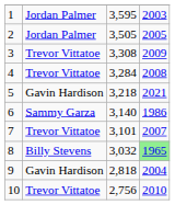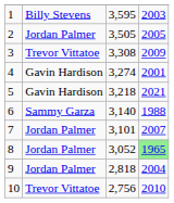 <table class="wikitable">
 <tr>
 </tr>
 <tr>
 <td>1</td>
-<td><a href='#'>Jordan Palmer</a></td>
+<td><a href='#'>Billy Stevens</a></td>
 <td>3,595</td>
 <td><a href='#'>2003</a></td>
 </tr>
 <tr>
 <td>2</td>
 <td><a href='#'>Jordan Palmer</a></td>
 <td>3,505</td>
 <td><a href='#'>2005</a></td>
 </tr>
 <tr>
 <td>3</td>
 <td><a href='#'>Trevor Vittatoe</a></td>
 <td>3,308</td>
 <td><a href='#'>2009</a></td>
 </tr>
 <tr>
 <td>4</td>
-<td><a href='#'>Trevor Vittatoe</a></td>
-<td>3,284</td>
-<td><a href='#'>2008</a></td>
+<td>Gavin Hardison</td>
+<td>3,274</td>
+<td><a href='#'>2001</a></td>
 </tr>
 <tr>
 <td>5</td>
 <td>Gavin Hardison</td>
 <td>3,218</td>
 <td><a href='#'>2021</a></td>
 </tr>
 <tr>
 <td>6</td>
 <td><a href='#'>Sammy Garza</a></td>
 <td>3,140</td>
-<td><a href='#'>1986</a></td>
+<td><a href='#'>1988</a></td>
 </tr>
 <tr>
 <td>7</td>
-<td><a href='#'>Trevor Vittatoe</a></td>
+<td><a href='#'>Jordan Palmer</a></td>
 <td>3,101</td>
 <td><a href='#'>2007</a></td>
 </tr>
 <tr>
 <td>8</td>
-<td><a href='#'>Billy Stevens</a></td>
-<td>3,032</td>
+<td><a href='#'>Jordan Palmer</a></td>
+<td>3,052</td>
 <td style="background: lightgreen;"><a href='#'>1965</a></td>
 </tr>
 <tr>
 <td>9</td>
-<td>Gavin Hardison</td>
+<td><a href='#'>Jordan Palmer</a></td>
 <td>2,818</td>
 <td><a href='#'>2004</a></td>
 </tr>
 <tr>
 <td>10</td>
 <td><a href='#'>Trevor Vittatoe</a></td>
 <td>2,756</td>
 <td><a href='#'>2010</a></td>
 </tr>
 </table>
